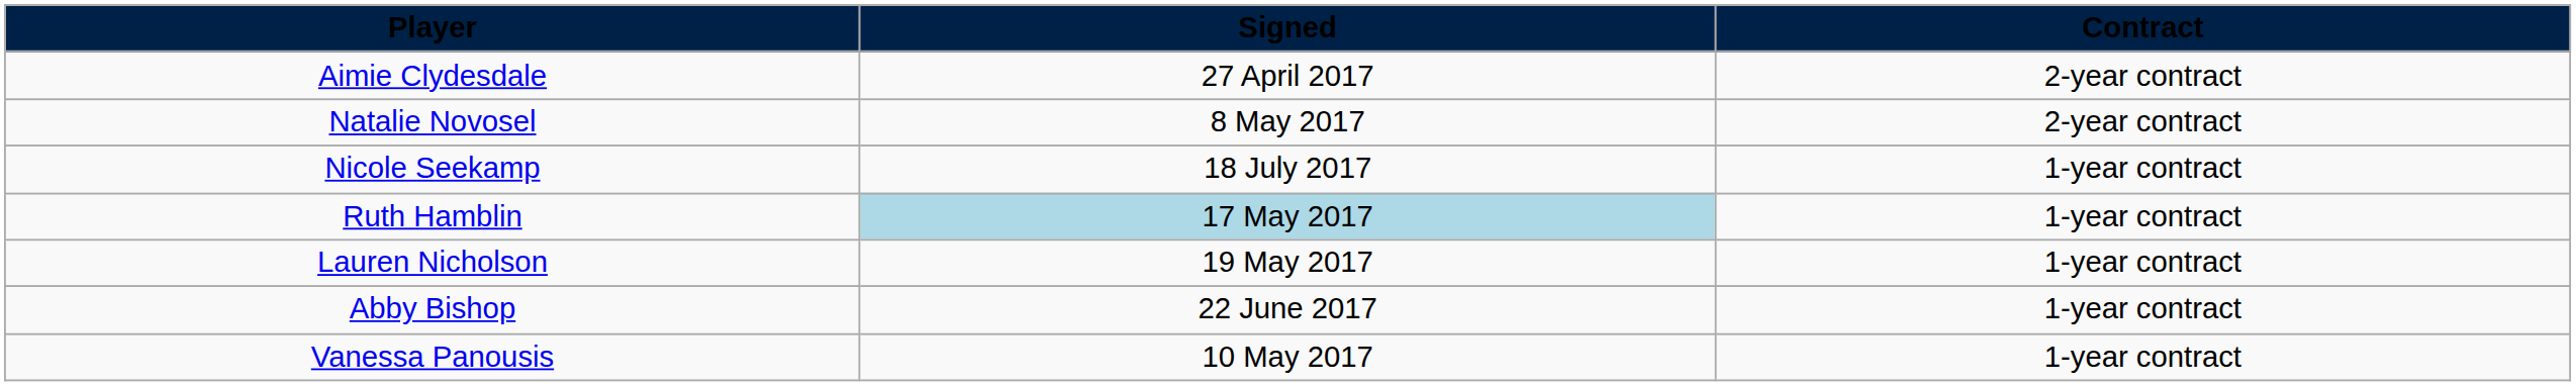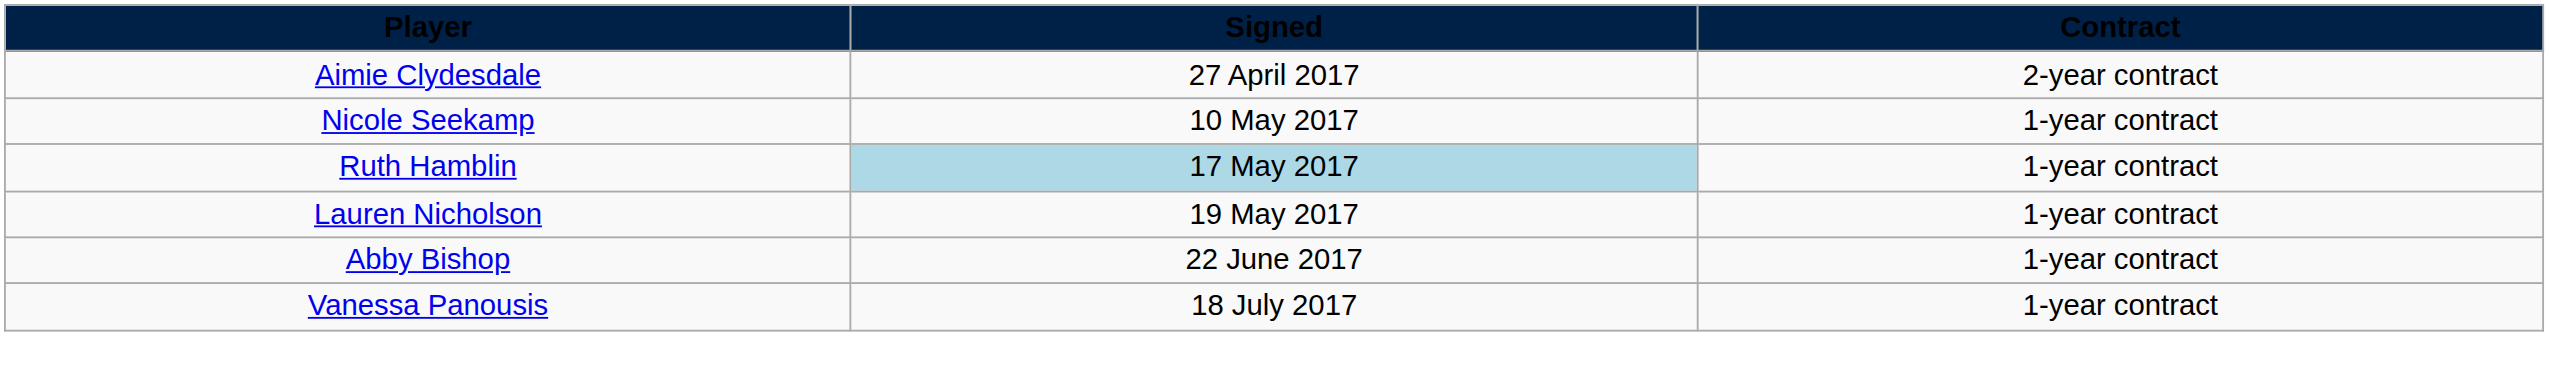 <table class="wikitable sortable sortable">
 <tr>
 <th style="background: #002147" width="10%"><span>Player</span></th>
 <th style="background: #002147" width="10%"><span>Signed</span></th>
 <th style="background: #002147" width="10%"><span>Contract</span></th>
 </tr>
 <tr style="text-align: center">
 <td><a href='#'>Aimie Clydesdale</a></td>
 <td>27 April 2017</td>
 <td>2-year contract</td>
 </tr>
 <tr style="text-align: center">
-<td><a href='#'>Natalie Novosel</a></td>
-<td>8 May 2017</td>
-<td>2-year contract</td>
-</tr>
-<tr style="text-align: center">
 <td><a href='#'>Nicole Seekamp</a></td>
-<td>18 July 2017</td>
+<td>10 May 2017</td>
 <td>1-year contract</td>
 </tr>
 <tr style="text-align: center">
 <td><a href='#'>Ruth Hamblin</a></td>
 <td style="background: lightblue;">17 May 2017</td>
 <td>1-year contract</td>
 </tr>
 <tr style="text-align: center">
 <td><a href='#'>Lauren Nicholson</a></td>
 <td>19 May 2017</td>
 <td>1-year contract</td>
 </tr>
 <tr style="text-align: center">
 <td><a href='#'>Abby Bishop</a></td>
 <td>22 June 2017</td>
 <td>1-year contract</td>
 </tr>
 <tr style="text-align: center">
 <td><a href='#'>Vanessa Panousis</a></td>
-<td>10 May 2017</td>
+<td>18 July 2017</td>
 <td>1-year contract</td>
 </tr>
 </table>
